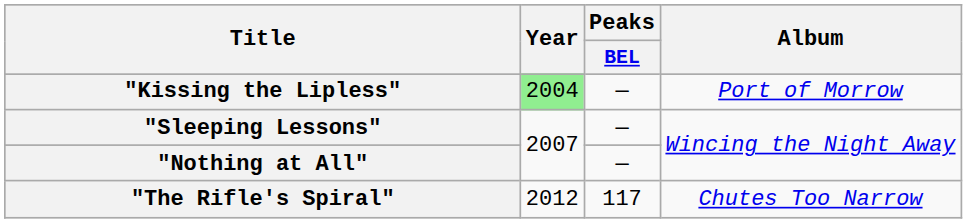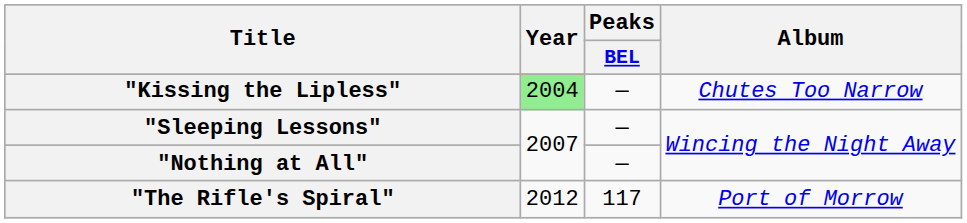 <table class="wikitable plainrowheaders" style="text-align:center;" border="1">
 <tr>
 <th scope="col" rowspan="2" style="width:23em;">Title</th>
 <th scope="col" rowspan="2">Year</th>
 <th scope="col" colspan="1">Peaks</th>
 <th scope="col" rowspan="2">Album</th>
 </tr>
 <tr>
 <th scope="col" style="width:2.8em;font-size:90%;"><a href='#'>BEL</a><br></th>
 </tr>
 <tr>
 <th scope="row">"Kissing the Lipless"</th>
 <td style="background: lightgreen;">2004</td>
 <td>—</td>
-<td><em><a href='#'>Port of Morrow</a></em></td>
+<td><em><a href='#'>Chutes Too Narrow</a></em></td>
 </tr>
 <tr>
 <th scope="row">"Sleeping Lessons"</th>
 <td rowspan="2">2007</td>
 <td>—</td>
 <td rowspan="2"><em><a href='#'>Wincing the Night Away</a></em></td>
 </tr>
 <tr>
 <th scope="row">"Nothing at All"</th>
 <td>—</td>
 </tr>
 <tr>
 <th scope="row">"The Rifle's Spiral"</th>
 <td>2012</td>
 <td>117</td>
-<td><em><a href='#'>Chutes Too Narrow</a></em></td>
+<td><em><a href='#'>Port of Morrow</a></em></td>
 </tr>
 </table>
